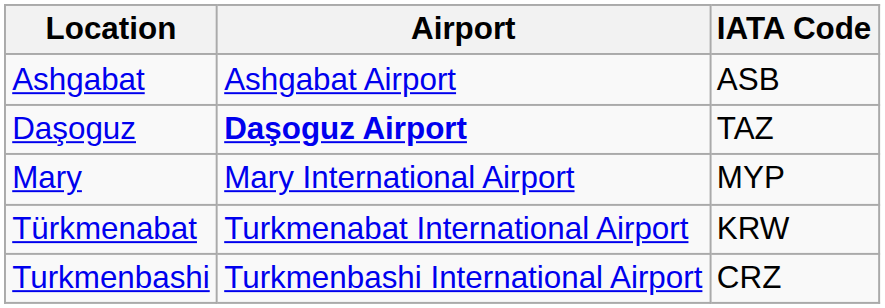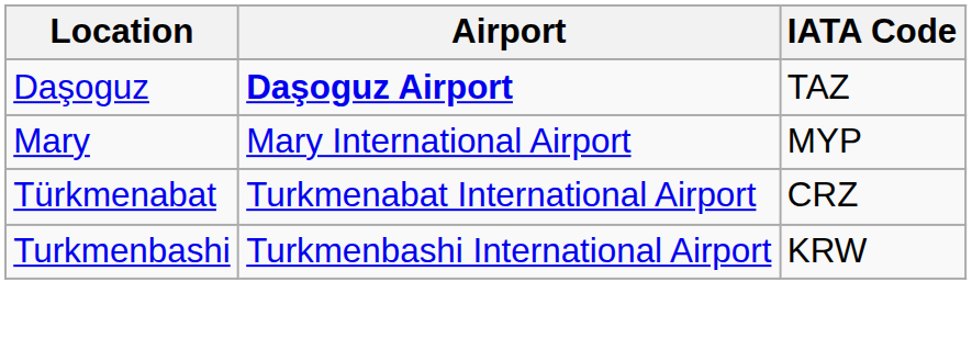 <table class="wikitable">
 <tr>
 <th>Location</th>
 <th>Airport</th>
 <th>IATA Code</th>
-</tr>
-<tr>
-<td><a href='#'>Ashgabat</a></td>
-<td><a href='#'>Ashgabat Airport</a></td>
-<td>ASB</td>
 </tr>
 <tr>
 <td><a href='#'>Daşoguz</a></td>
 <td><strong><a href='#'>Daşoguz Airport</a></strong></td>
 <td>TAZ</td>
 </tr>
 <tr>
 <td><a href='#'>Mary</a></td>
 <td><a href='#'>Mary International Airport</a></td>
 <td>MYP</td>
 </tr>
 <tr>
 <td><a href='#'>Türkmenabat</a></td>
 <td><a href='#'>Turkmenabat International Airport</a></td>
-<td>KRW</td>
+<td>CRZ</td>
 </tr>
 <tr>
 <td><a href='#'>Turkmenbashi</a></td>
 <td><a href='#'>Turkmenbashi International Airport</a></td>
-<td>CRZ</td>
+<td>KRW</td>
 </tr>
 </table>
